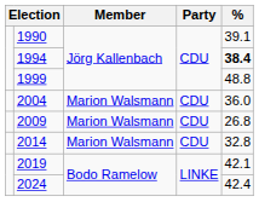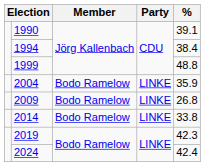 <table class=wikitable>
 <tr>
 <th colspan=2>Election</th>
 <th>Member</th>
 <th>Party</th>
 <th>%</th>
 </tr>
 <tr>
 <td rowspan=3 bgcolor=></td>
 <td><a href='#'>1990</a></td>
 <td rowspan=3><a href='#'>Jörg Kallenbach</a></td>
 <td rowspan=3><a href='#'>CDU</a></td>
 <td align=right>39.1</td>
 </tr>
 <tr>
 <td><a href='#'>1994</a></td>
-<td align=right><strong>38.4</strong></td>
+<td align=right>38.4</td>
 </tr>
 <tr>
 <td><a href='#'>1999</a></td>
 <td align=right>48.8</td>
 </tr>
 <tr>
 <td bgcolor=></td>
 <td><a href='#'>2004</a></td>
-<td><a href='#'>Marion Walsmann</a></td>
-<td><a href='#'>CDU</a></td>
-<td align=right>36.0</td>
+<td><a href='#'>Bodo Ramelow</a></td>
+<td><a href='#'>LINKE</a></td>
+<td align=right>35.9</td>
 </tr>
 <tr>
 <td bgcolor=></td>
 <td><a href='#'>2009</a></td>
-<td><a href='#'>Marion Walsmann</a></td>
-<td><a href='#'>CDU</a></td>
+<td><a href='#'>Bodo Ramelow</a></td>
+<td><a href='#'>LINKE</a></td>
 <td align=right>26.8</td>
 </tr>
 <tr>
 <td bgcolor=></td>
 <td><a href='#'>2014</a></td>
-<td><a href='#'>Marion Walsmann</a></td>
-<td><a href='#'>CDU</a></td>
-<td align=right>32.8</td>
+<td><a href='#'>Bodo Ramelow</a></td>
+<td><a href='#'>LINKE</a></td>
+<td align=right>33.8</td>
 </tr>
 <tr>
 <td rowspan=2 bgcolor=></td>
 <td><a href='#'>2019</a></td>
 <td rowspan=2><a href='#'>Bodo Ramelow</a></td>
 <td rowspan=2><a href='#'>LINKE</a></td>
-<td align=right>42.1</td>
+<td align=right>42.3</td>
 </tr>
 <tr>
 <td><a href='#'>2024</a></td>
 <td align=right>42.4</td>
 </tr>
 </table>
